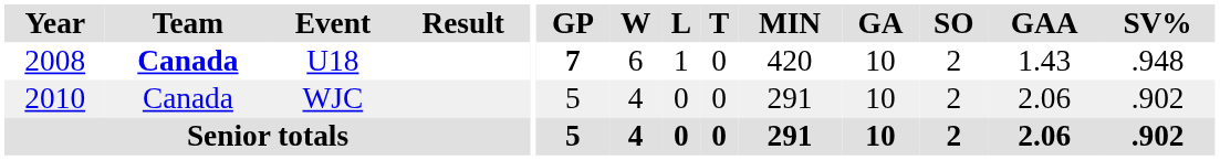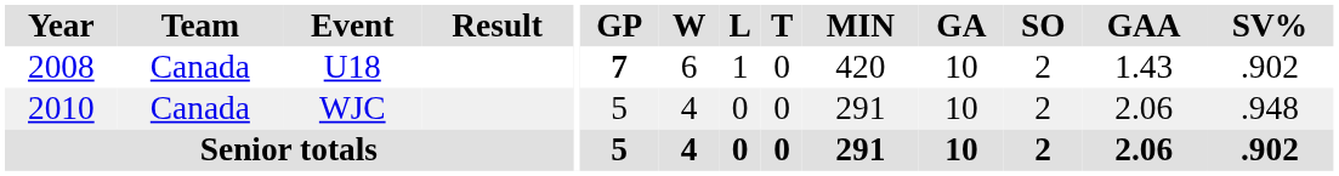 <table border="0" cellpadding="1" cellspacing="0" ID="Table3" style="text-align:center; width:40em;">
 <tr bgcolor="#e0e0e0">
 <th>Year</th>
 <th>Team</th>
 <th>Event</th>
 <th>Result</th>
 <th rowspan="99" bgcolor="#ffffff"></th>
 <th>GP</th>
 <th>W</th>
 <th>L</th>
 <th>T</th>
 <th>MIN</th>
 <th>GA</th>
 <th>SO</th>
 <th>GAA</th>
 <th>SV%</th>
 </tr>
 <tr>
 <td><a href='#'>2008</a></td>
-<td><strong><a href='#'>Canada</a></strong></td>
+<td><a href='#'>Canada</a></td>
 <td><a href='#'>U18</a></td>
 <td></td>
 <td><strong>7</strong></td>
 <td>6</td>
 <td>1</td>
 <td>0</td>
 <td>420</td>
 <td>10</td>
 <td>2</td>
 <td>1.43</td>
-<td>.948</td>
+<td>.902</td>
 </tr>
 <tr bgcolor="#f0f0f0">
 <td><a href='#'>2010</a></td>
 <td><a href='#'>Canada</a></td>
 <td><a href='#'>WJC</a></td>
 <td></td>
 <td>5</td>
 <td>4</td>
 <td>0</td>
 <td>0</td>
 <td>291</td>
 <td>10</td>
 <td>2</td>
 <td>2.06</td>
-<td>.902</td>
+<td>.948</td>
 </tr>
 <tr bgcolor="#e0e0e0">
 <th colspan="4">Senior totals</th>
 <th>5</th>
 <th>4</th>
 <th>0</th>
 <th>0</th>
 <th>291</th>
 <th>10</th>
 <th>2</th>
 <th>2.06</th>
 <th>.902</th>
 </tr>
 </table>
